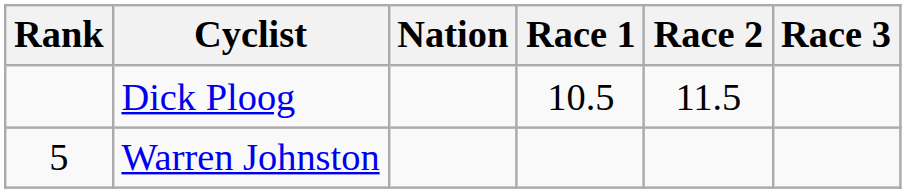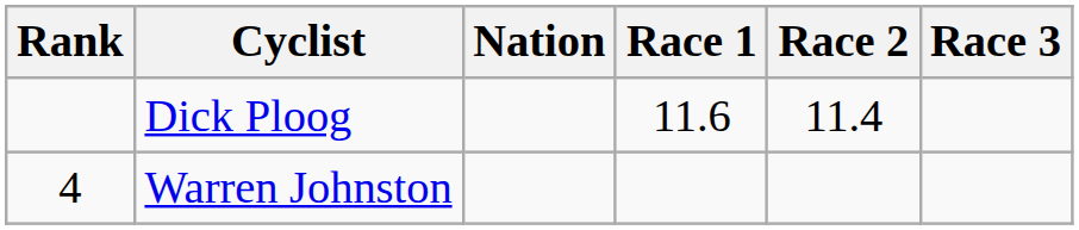 <table class="wikitable sortable" style="text-align:center">
 <tr>
 <th>Rank</th>
 <th>Cyclist</th>
 <th>Nation</th>
 <th>Race 1</th>
 <th>Race 2</th>
 <th>Race 3</th>
 </tr>
 <tr>
 <td></td>
 <td align=left><a href='#'>Dick Ploog</a></td>
 <td align=left></td>
-<td>10.5</td>
-<td>11.5 </td>
+<td>11.6</td>
+<td>11.4 </td>
 <td></td>
 </tr>
 <tr>
-<td>5</td>
+<td>4</td>
 <td align=left><a href='#'>Warren Johnston</a></td>
 <td align=left></td>
 <td></td>
 <td></td>
 <td></td>
 </tr>
 </table>
